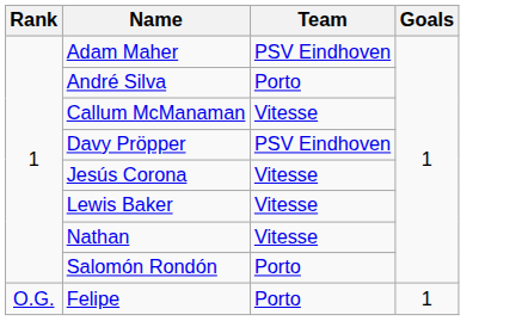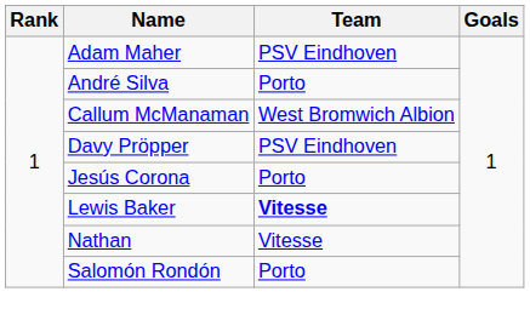 <table class="wikitable" style="text-align: center;">
 <tr>
 <th>Rank</th>
 <th>Name</th>
 <th>Team</th>
 <th>Goals</th>
 </tr>
 <tr>
 <td rowspan=8>1</td>
 <td align="left"> <a href='#'>Adam Maher</a></td>
 <td align="left"> <a href='#'>PSV Eindhoven</a></td>
 <td rowspan=8>1</td>
 </tr>
 <tr>
 <td align="left"> <a href='#'>André Silva</a></td>
 <td align="left"> <a href='#'>Porto</a></td>
 </tr>
 <tr>
 <td align="left"> <a href='#'>Callum McManaman</a></td>
-<td align="left"> <a href='#'>Vitesse</a></td>
+<td align="left"> <a href='#'>West Bromwich Albion</a></td>
 </tr>
 <tr>
 <td align="left"> <a href='#'>Davy Pröpper</a></td>
 <td align="left"> <a href='#'>PSV Eindhoven</a></td>
 </tr>
 <tr>
 <td align="left"> <a href='#'>Jesús Corona</a></td>
-<td align="left"> <a href='#'>Vitesse</a></td>
+<td align="left"> <a href='#'>Porto</a></td>
 </tr>
 <tr>
 <td align="left"> <a href='#'>Lewis Baker</a></td>
-<td align="left"> <a href='#'>Vitesse</a></td>
+<td align="left"><strong> <a href='#'>Vitesse</a></strong></td>
 </tr>
 <tr>
 <td align="left"> <a href='#'>Nathan</a></td>
 <td align="left"> <a href='#'>Vitesse</a></td>
 </tr>
 <tr>
 <td align="left"> <a href='#'>Salomón Rondón</a></td>
 <td align="left"> <a href='#'>Porto</a></td>
 </tr>
-<tr>
-<td rowspan=1><a href='#'>O.G.</a></td>
-<td align="left"> <a href='#'>Felipe</a></td>
-<td align="left"> <a href='#'>Porto</a></td>
-<td rowspan=1>1</td>
-</tr>
 </table>
